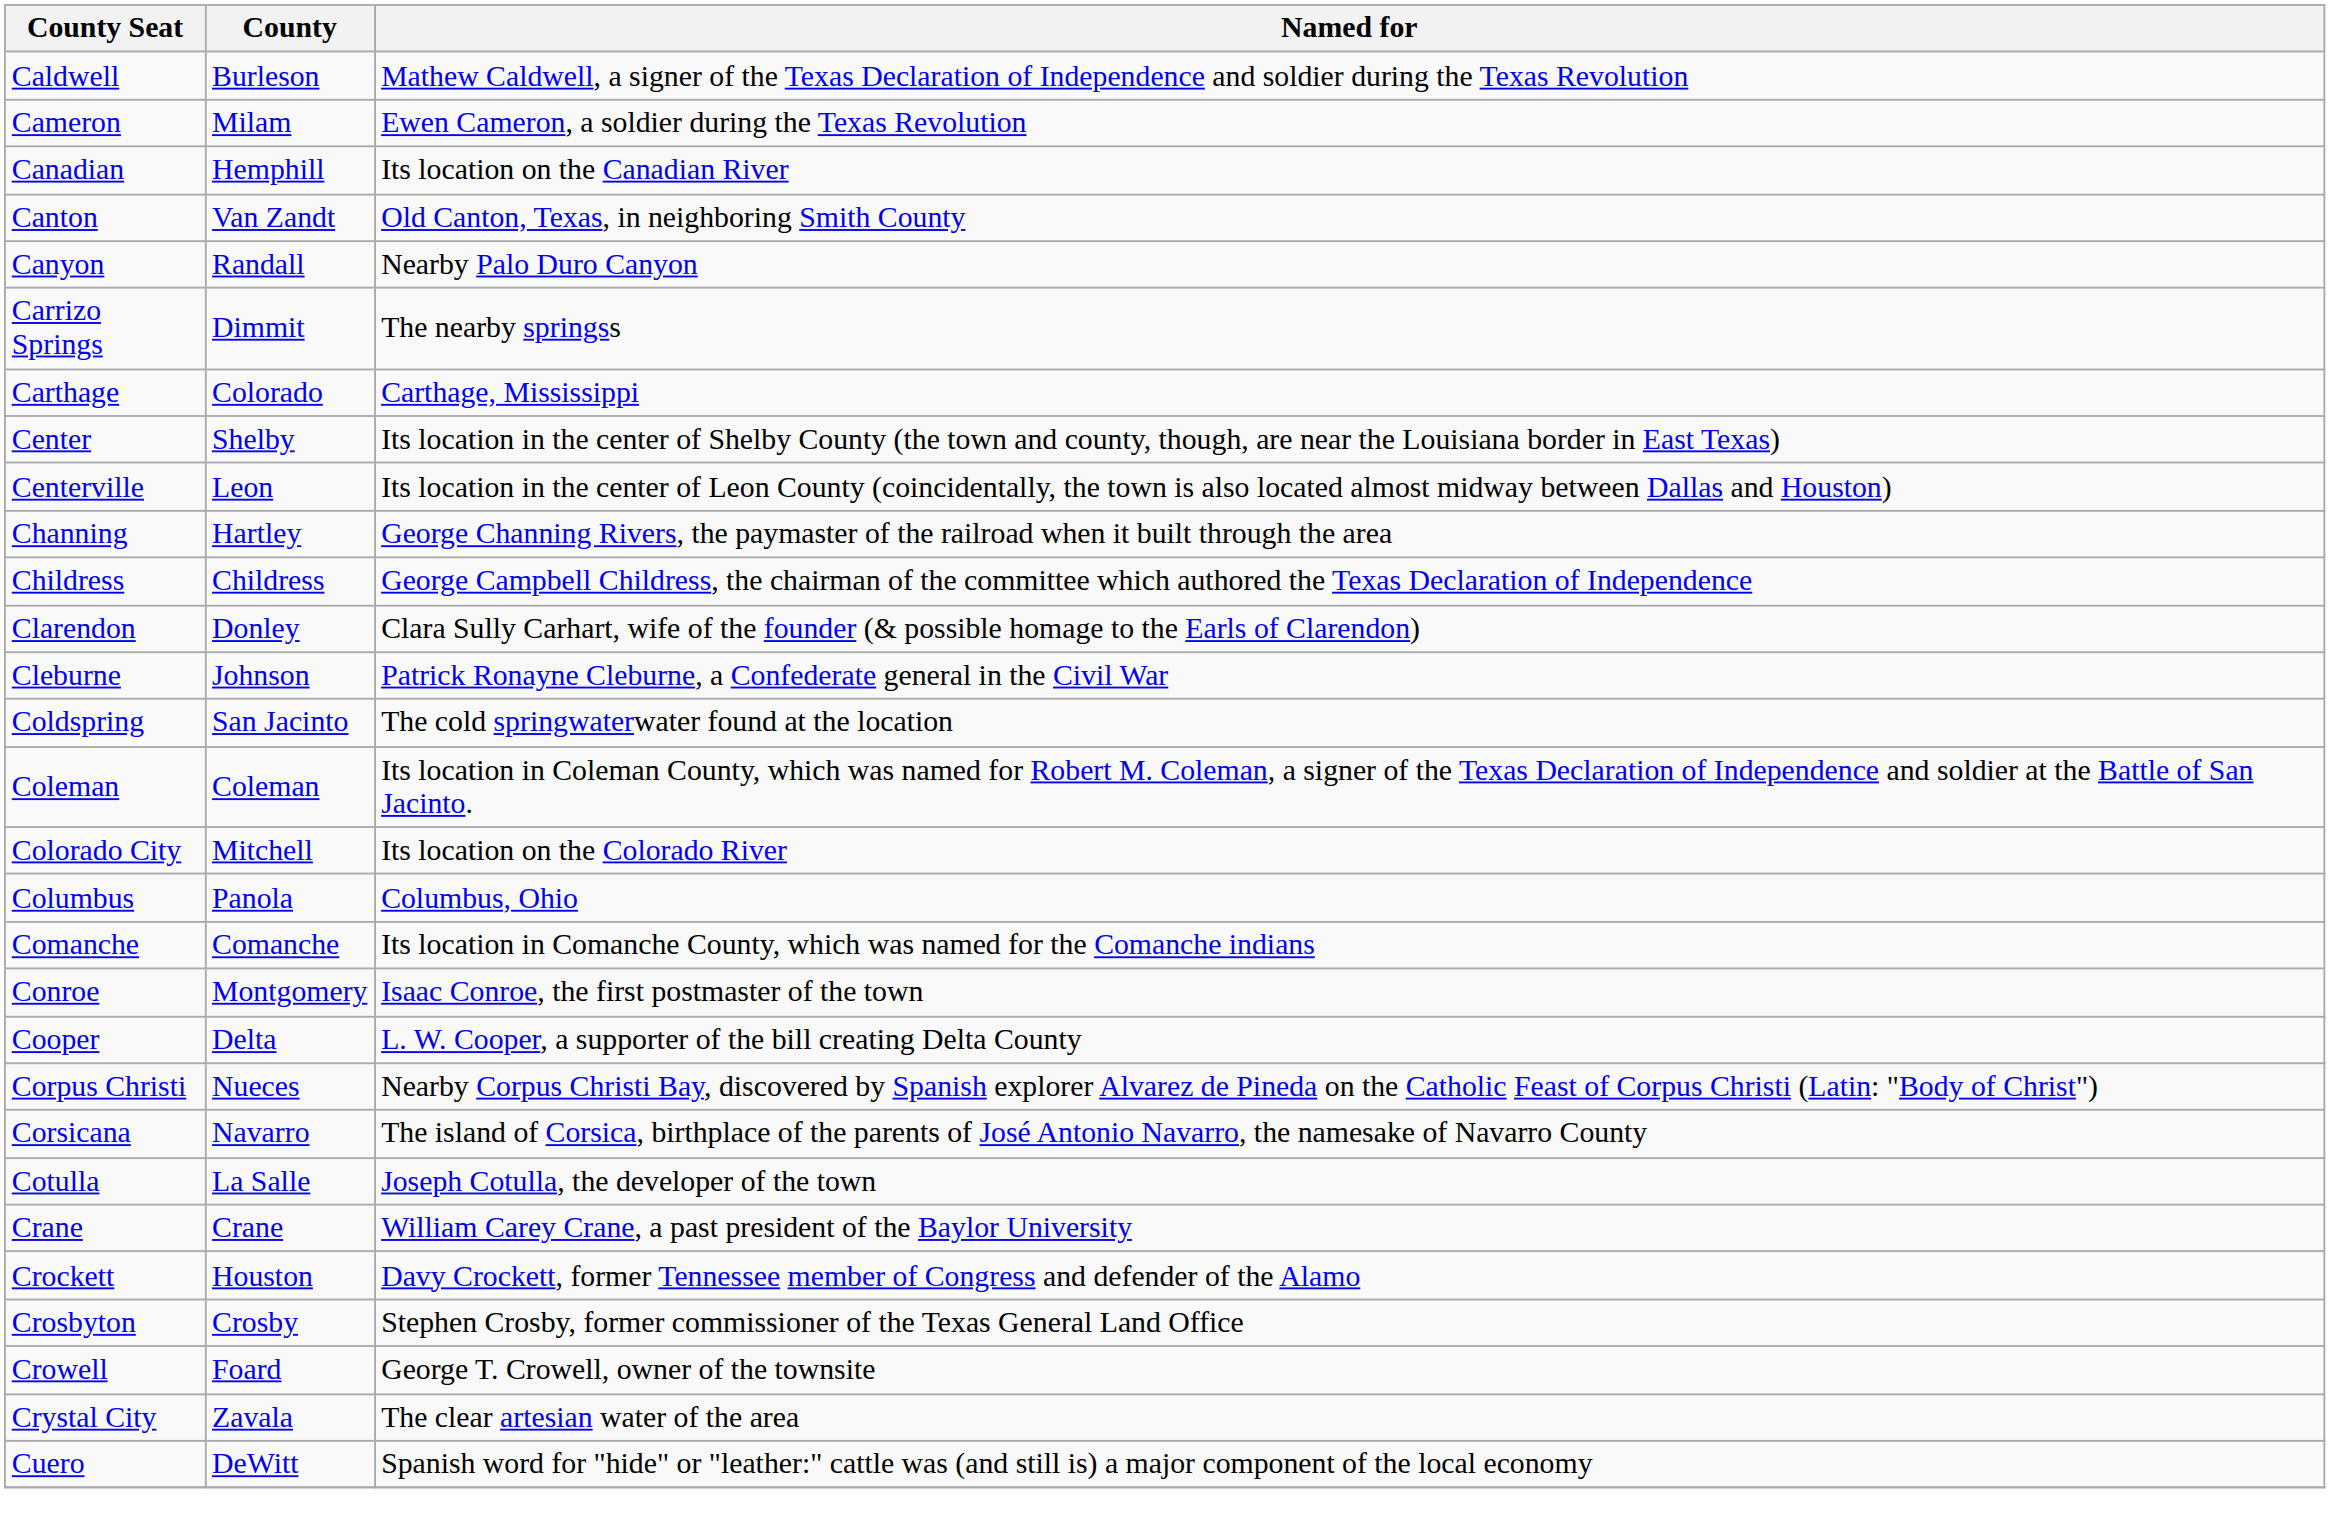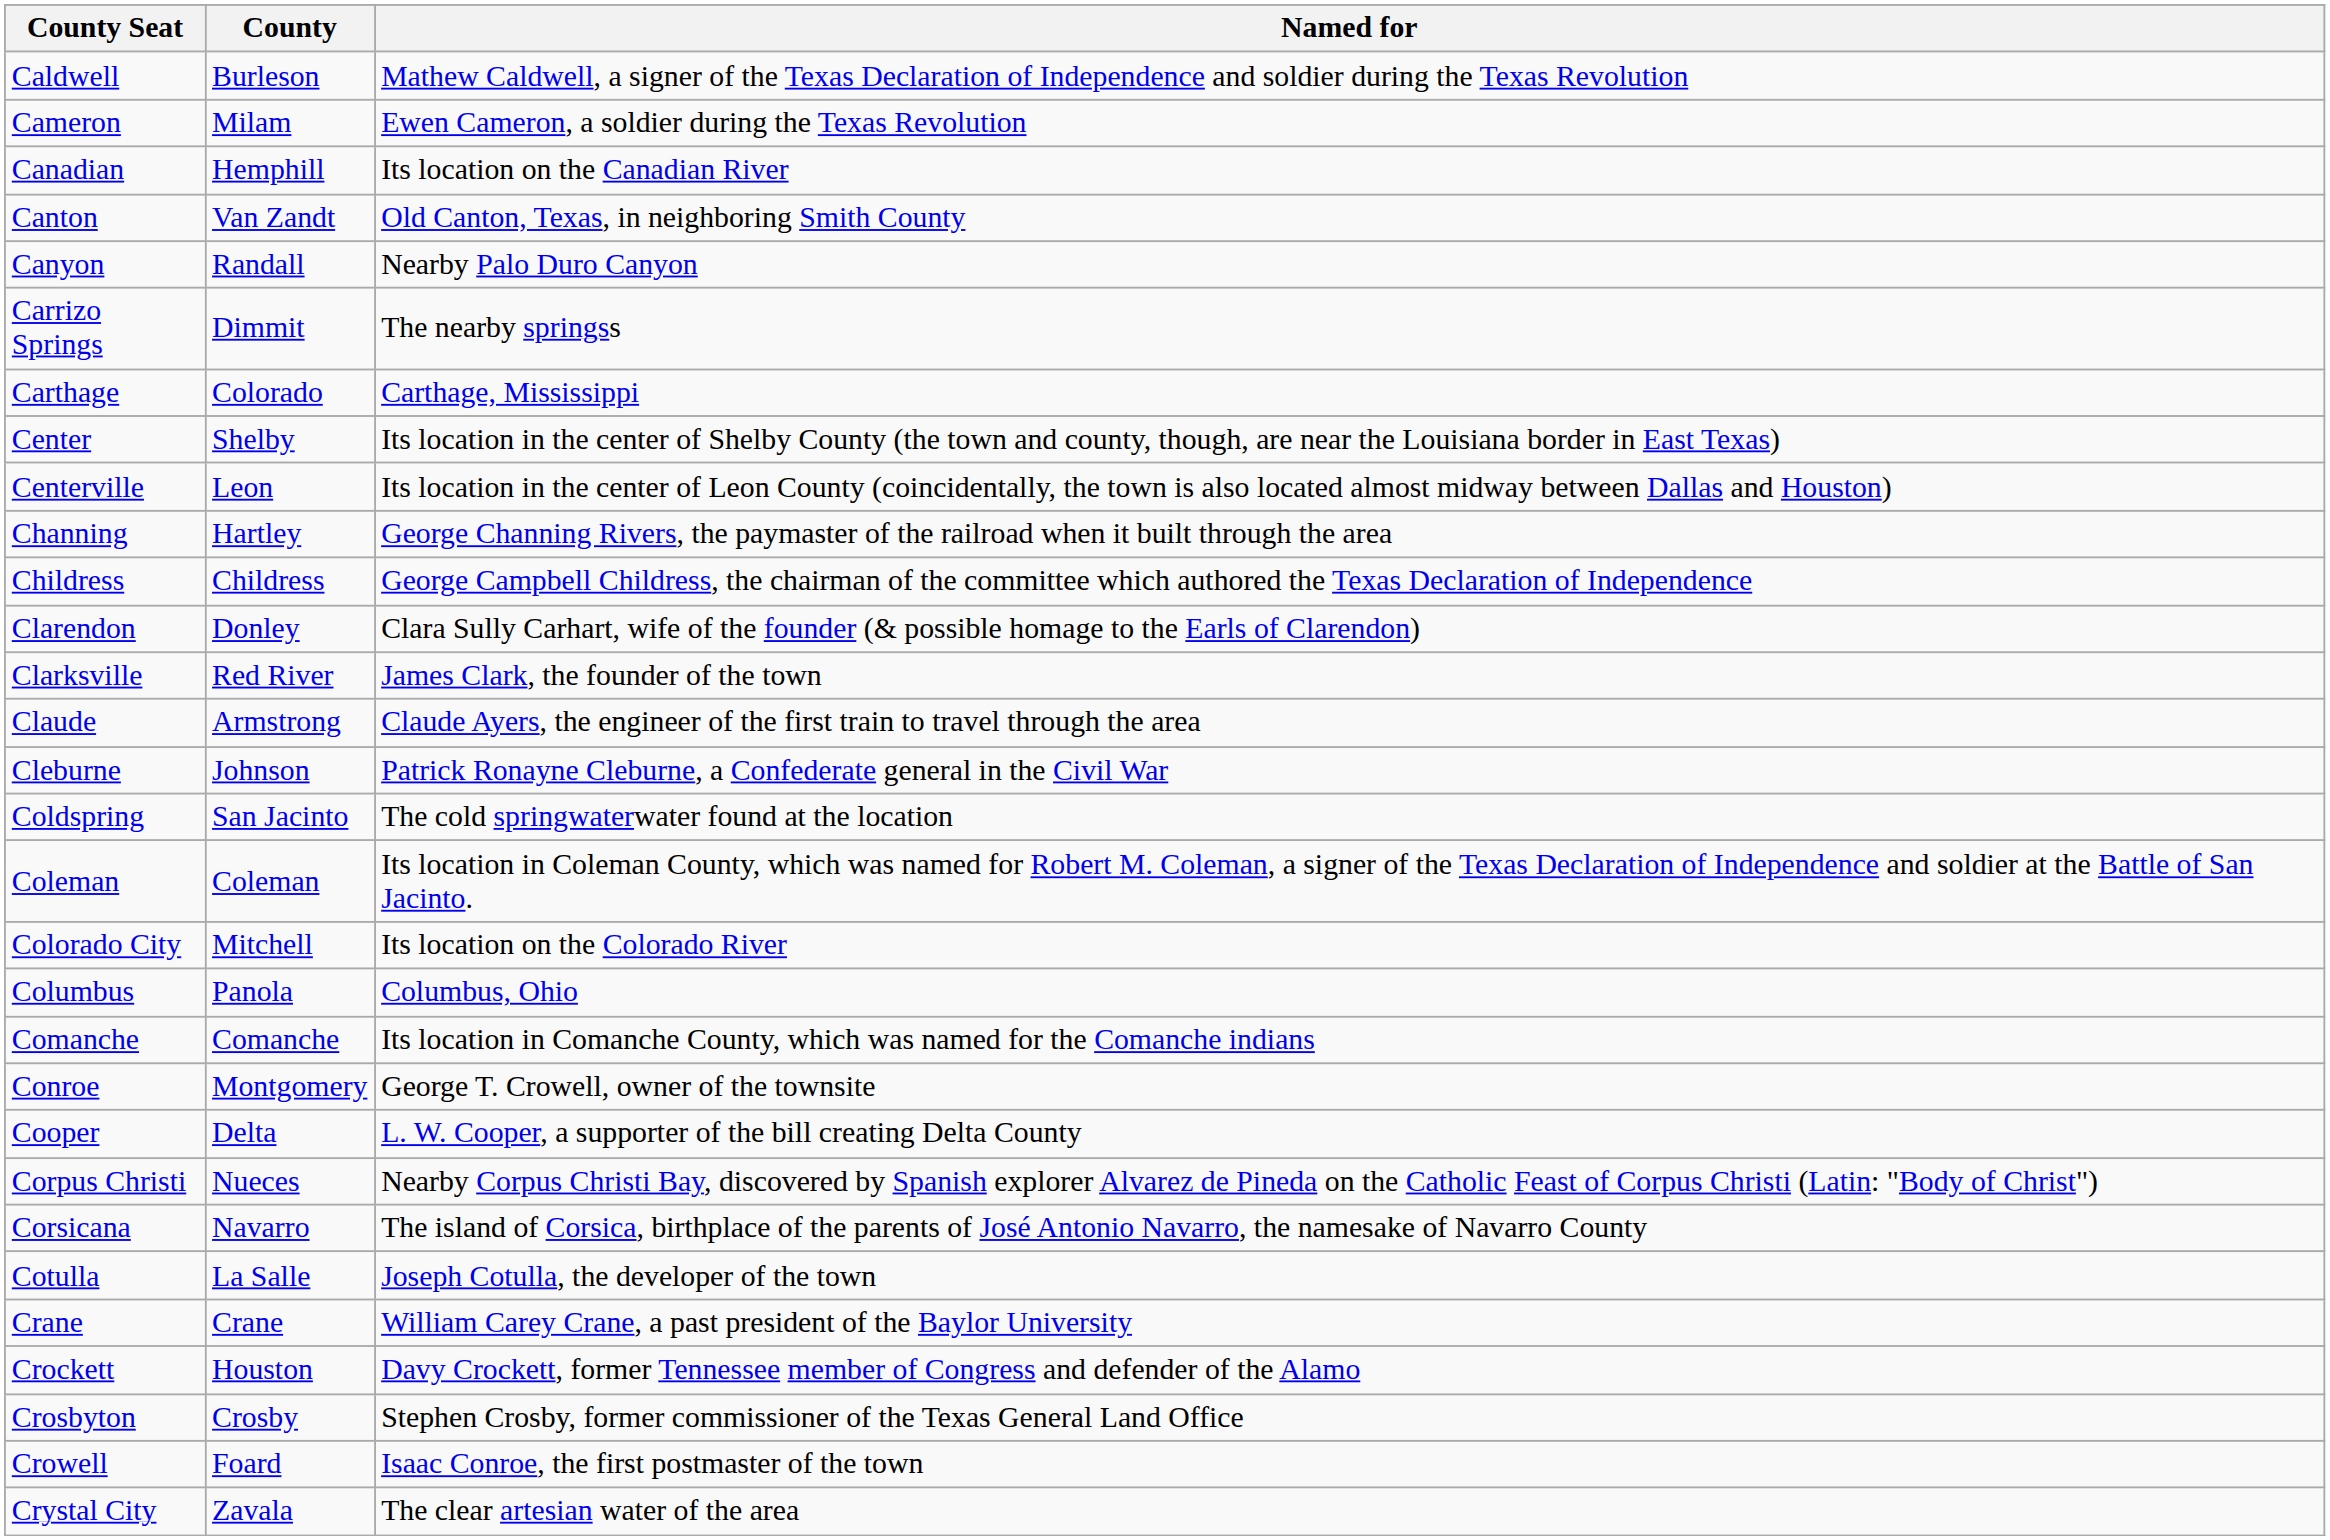 <table class="wikitable">
 <tr>
 <th>County Seat</th>
 <th>County</th>
 <th>Named for</th>
 </tr>
 <tr valign="top">
 <td><a href='#'>Caldwell</a></td>
 <td><a href='#'>Burleson</a></td>
 <td><a href='#'>Mathew Caldwell</a>, a signer of the <a href='#'>Texas Declaration of Independence</a> and soldier during the <a href='#'>Texas Revolution</a></td>
 </tr>
 <tr>
 <td><a href='#'>Cameron</a></td>
 <td><a href='#'>Milam</a></td>
 <td><a href='#'>Ewen Cameron</a>, a soldier during the <a href='#'>Texas Revolution</a></td>
 </tr>
 <tr>
 <td><a href='#'>Canadian</a></td>
 <td><a href='#'>Hemphill</a></td>
 <td>Its location on the <a href='#'>Canadian River</a></td>
 </tr>
 <tr>
 <td><a href='#'>Canton</a></td>
 <td><a href='#'>Van Zandt</a></td>
 <td><a href='#'>Old Canton, Texas</a>, in neighboring <a href='#'>Smith County</a></td>
 </tr>
 <tr>
 <td><a href='#'>Canyon</a></td>
 <td><a href='#'>Randall</a></td>
 <td>Nearby <a href='#'>Palo Duro Canyon</a></td>
 </tr>
 <tr>
 <td><a href='#'>Carrizo Springs</a></td>
 <td><a href='#'>Dimmit</a></td>
 <td>The nearby <a href='#'>springs</a>s</td>
 </tr>
 <tr>
 <td><a href='#'>Carthage</a></td>
 <td><a href='#'>Colorado</a></td>
 <td><a href='#'>Carthage, Mississippi</a></td>
 </tr>
 <tr>
 <td><a href='#'>Center</a></td>
 <td><a href='#'>Shelby</a></td>
 <td>Its location in the center of Shelby County (the town and county, though, are near the Louisiana border in <a href='#'>East Texas</a>)</td>
 </tr>
 <tr>
 <td><a href='#'>Centerville</a></td>
 <td><a href='#'>Leon</a></td>
 <td>Its location in the center of Leon County (coincidentally, the town is also located almost midway between <a href='#'>Dallas</a> and <a href='#'>Houston</a>)</td>
 </tr>
 <tr>
 <td><a href='#'>Channing</a></td>
 <td><a href='#'>Hartley</a></td>
 <td><a href='#'>George Channing Rivers</a>, the paymaster of the railroad when it built through the area</td>
 </tr>
 <tr>
 <td><a href='#'>Childress</a></td>
 <td><a href='#'>Childress</a></td>
 <td><a href='#'>George Campbell Childress</a>, the chairman of the committee which authored the <a href='#'>Texas Declaration of Independence</a></td>
 </tr>
 <tr>
 <td><a href='#'>Clarendon</a></td>
 <td><a href='#'>Donley</a></td>
 <td>Clara Sully Carhart, wife of the <a href='#'>founder</a> (& possible homage to the <a href='#'>Earls of Clarendon</a>)</td>
 </tr>
 <tr>
+<td><a href='#'>Clarksville</a></td>
+<td><a href='#'>Red River</a></td>
+<td><a href='#'>James Clark</a>, the founder of the town</td>
+</tr>
+<tr>
+<td><a href='#'>Claude</a></td>
+<td><a href='#'>Armstrong</a></td>
+<td><a href='#'>Claude Ayers</a>, the engineer of the first train to travel through the area</td>
+</tr>
+<tr>
 <td><a href='#'>Cleburne</a></td>
 <td><a href='#'>Johnson</a></td>
 <td><a href='#'>Patrick Ronayne Cleburne</a>, a <a href='#'>Confederate</a> general in the <a href='#'>Civil War</a></td>
 </tr>
 <tr>
 <td><a href='#'>Coldspring</a></td>
 <td><a href='#'>San Jacinto</a></td>
 <td>The cold <a href='#'>springwater</a>water found at the location</td>
 </tr>
 <tr>
 <td><a href='#'>Coleman</a></td>
 <td><a href='#'>Coleman</a></td>
 <td>Its location in Coleman County, which was named for  <a href='#'>Robert M. Coleman</a>, a signer of the <a href='#'>Texas Declaration of Independence</a> and soldier at the <a href='#'>Battle of San Jacinto</a>.</td>
 </tr>
 <tr>
 <td><a href='#'>Colorado City</a></td>
 <td><a href='#'>Mitchell</a></td>
 <td>Its location on the <a href='#'>Colorado River</a></td>
 </tr>
 <tr>
 <td><a href='#'>Columbus</a></td>
 <td><a href='#'>Panola</a></td>
 <td><a href='#'>Columbus, Ohio</a></td>
 </tr>
 <tr>
 <td><a href='#'>Comanche</a></td>
 <td><a href='#'>Comanche</a></td>
 <td>Its location in Comanche County, which was named for the <a href='#'>Comanche indians</a></td>
 </tr>
 <tr>
 <td><a href='#'>Conroe</a></td>
 <td><a href='#'>Montgomery</a></td>
-<td><a href='#'>Isaac Conroe</a>, the first postmaster of the town</td>
+<td>George T. Crowell, owner of the townsite</td>
 </tr>
 <tr>
 <td><a href='#'>Cooper</a></td>
 <td><a href='#'>Delta</a></td>
 <td><a href='#'>L. W. Cooper</a>, a supporter of the bill creating Delta County</td>
 </tr>
 <tr>
 <td><a href='#'>Corpus Christi</a></td>
 <td><a href='#'>Nueces</a></td>
 <td>Nearby <a href='#'>Corpus Christi Bay</a>, discovered by <a href='#'>Spanish</a> explorer <a href='#'>Alvarez de Pineda</a> on the <a href='#'>Catholic</a> <a href='#'>Feast of Corpus Christi</a> (<a href='#'>Latin</a>: "<a href='#'>Body of Christ</a>")</td>
 </tr>
 <tr>
 <td><a href='#'>Corsicana</a></td>
 <td><a href='#'>Navarro</a></td>
 <td>The island of <a href='#'>Corsica</a>, birthplace of the parents of <a href='#'>José Antonio Navarro</a>, the namesake of Navarro County</td>
 </tr>
 <tr>
 <td><a href='#'>Cotulla</a></td>
 <td><a href='#'>La Salle</a></td>
 <td><a href='#'>Joseph Cotulla</a>, the developer of the town</td>
 </tr>
 <tr>
 <td><a href='#'>Crane</a></td>
 <td><a href='#'>Crane</a></td>
 <td><a href='#'>William Carey Crane</a>, a past president of the <a href='#'>Baylor University</a></td>
 </tr>
 <tr>
 <td><a href='#'>Crockett</a></td>
 <td><a href='#'>Houston</a></td>
 <td><a href='#'>Davy Crockett</a>, former <a href='#'>Tennessee</a> <a href='#'>member of Congress</a> and defender of the <a href='#'>Alamo</a></td>
 </tr>
 <tr>
 <td><a href='#'>Crosbyton</a></td>
 <td><a href='#'>Crosby</a></td>
 <td>Stephen Crosby, former commissioner of the Texas General Land Office</td>
 </tr>
 <tr>
 <td><a href='#'>Crowell</a></td>
 <td><a href='#'>Foard</a></td>
-<td>George T. Crowell, owner of the townsite</td>
+<td><a href='#'>Isaac Conroe</a>, the first postmaster of the town</td>
 </tr>
 <tr>
 <td><a href='#'>Crystal City</a></td>
 <td><a href='#'>Zavala</a></td>
 <td>The clear <a href='#'>artesian</a> water of the area</td>
 </tr>
 <tr>
-<td><a href='#'>Cuero</a></td>
-<td><a href='#'>DeWitt</a></td>
-<td>Spanish word for "hide" or "leather:" cattle was (and still is) a major component of the local economy</td>
-</tr>
-<tr>
 </tr>
 </table>
